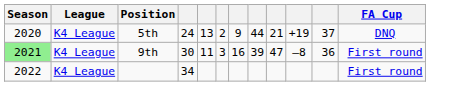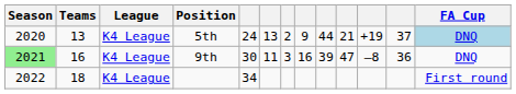 <table class="wikitable" style="text-align: center; font-size:90%;">
 <tr>
 <th>Season</th>
+<th>Teams</th>
 <th>League</th>
 <th>Position</th>
 <th></th>
 <th></th>
 <th></th>
 <th></th>
 <th></th>
 <th></th>
 <th></th>
 <th></th>
 <th><a href='#'>FA Cup</a></th>
 </tr>
 <tr>
 <td>2020</td>
+<td>13</td>
 <td><a href='#'>K4 League</a></td>
 <td>5th</td>
 <td>24</td>
 <td>13</td>
 <td>2</td>
 <td>9</td>
 <td>44</td>
 <td>21</td>
 <td align=right>+19</td>
 <td> 37</td>
-<td> <a href='#'>DNQ</a></td>
+<td style="background: lightblue;"> <a href='#'>DNQ</a></td>
 </tr>
 <tr>
 <td style="background: lightgreen;">2021</td>
+<td>16</td>
 <td><a href='#'>K4 League</a></td>
 <td>9th</td>
 <td>30</td>
 <td>11</td>
 <td>3</td>
 <td>16</td>
 <td>39</td>
 <td>47</td>
 <td align=center>–8</td>
 <td> 36</td>
-<td> <a href='#'>First round</a></td>
+<td> <a href='#'>DNQ</a></td>
 </tr>
 <tr>
 <td>2022</td>
+<td>18</td>
 <td><a href='#'>K4 League</a></td>
 <td></td>
 <td>34</td>
 <td></td>
 <td></td>
 <td></td>
 <td></td>
 <td></td>
 <td align=right></td>
 <td> </td>
 <td> <a href='#'>First round</a></td>
 </tr>
 </table>
